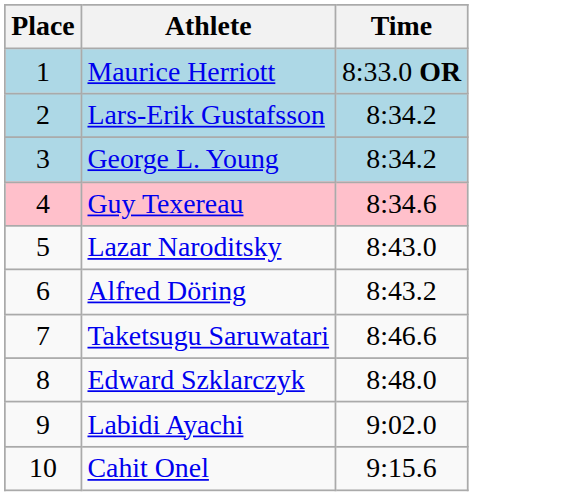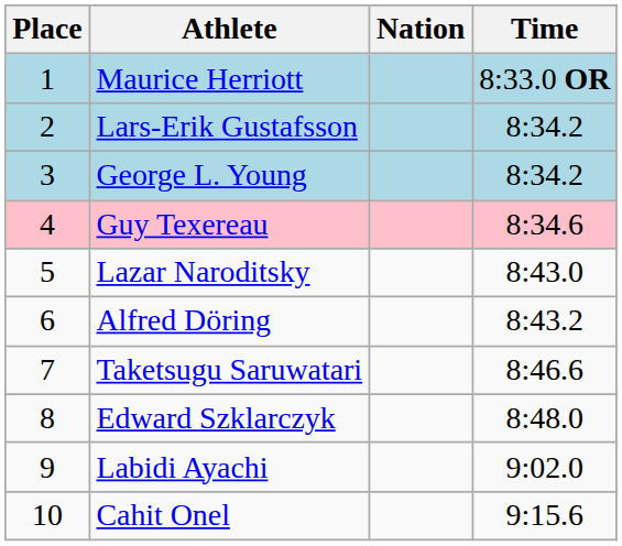 <table class=wikitable>
 <tr>
 <th>Place</th>
 <th>Athlete</th>
+<th>Nation</th>
 <th>Time</th>
 </tr>
 <tr align=center bgcolor=lightblue>
 <td>1</td>
 <td align=left><a href='#'>Maurice Herriott</a></td>
+<td align=left></td>
 <td>8:33.0 <strong>OR</strong></td>
 </tr>
 <tr align=center bgcolor=lightblue>
 <td>2</td>
 <td align=left><a href='#'>Lars-Erik Gustafsson</a></td>
+<td align=left></td>
 <td>8:34.2</td>
 </tr>
 <tr align=center bgcolor=lightblue>
 <td>3</td>
 <td align=left><a href='#'>George L. Young</a></td>
+<td align=left></td>
 <td>8:34.2</td>
 </tr>
 <tr align=center bgcolor=pink>
 <td>4</td>
 <td align=left><a href='#'>Guy Texereau</a></td>
+<td align=left></td>
 <td>8:34.6</td>
 </tr>
 <tr align=center>
 <td>5</td>
 <td align=left><a href='#'>Lazar Naroditsky</a></td>
+<td align=left></td>
 <td>8:43.0</td>
 </tr>
 <tr align=center>
 <td>6</td>
 <td align=left><a href='#'>Alfred Döring</a></td>
+<td align=left></td>
 <td>8:43.2</td>
 </tr>
 <tr align=center>
 <td>7</td>
 <td align=left><a href='#'>Taketsugu Saruwatari</a></td>
+<td align=left></td>
 <td>8:46.6</td>
 </tr>
 <tr align=center>
 <td>8</td>
 <td align=left><a href='#'>Edward Szklarczyk</a></td>
+<td align=left></td>
 <td>8:48.0</td>
 </tr>
 <tr align=center>
 <td>9</td>
 <td align=left><a href='#'>Labidi Ayachi</a></td>
+<td align=left></td>
 <td>9:02.0</td>
 </tr>
 <tr align=center>
 <td>10</td>
 <td align=left><a href='#'>Cahit Onel</a></td>
+<td align=left></td>
 <td>9:15.6</td>
 </tr>
 </table>
